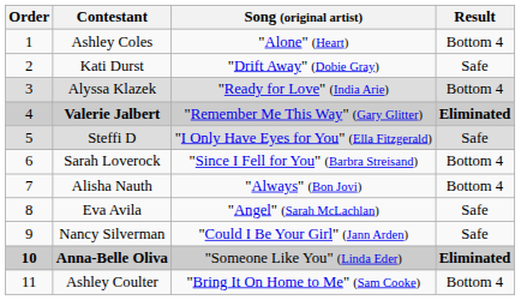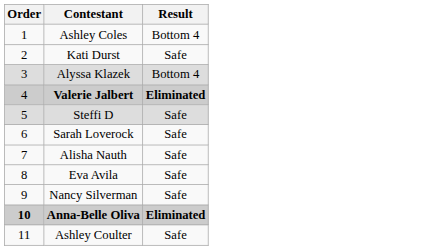 <table class="wikitable plainrowheaders" style="text-align:center;">
 <tr>
 <th>Order</th>
 <th>Contestant</th>
-<th>Song <small>(original artist)</small></th>
 <th>Result</th>
 </tr>
 <tr>
 <td>1</td>
 <td>Ashley Coles</td>
-<td>"<a href='#'>Alone</a>" <small>(<a href='#'>Heart</a>)</small></td>
 <td>Bottom 4</td>
 </tr>
 <tr>
 <td>2</td>
 <td>Kati Durst</td>
-<td>"<a href='#'>Drift Away</a>" <small>(<a href='#'>Dobie Gray</a>)</small></td>
 <td>Safe</td>
 </tr>
 <tr style="background:#ddd;">
 <td>3</td>
 <td>Alyssa Klazek</td>
-<td>"<a href='#'>Ready for Love</a>" <small>(<a href='#'>India Arie</a>)</small></td>
 <td>Bottom 4</td>
 </tr>
 <tr style="background:#ccc;">
 <td>4</td>
 <td><strong>Valerie Jalbert</strong></td>
-<td>"<a href='#'>Remember Me This Way</a>" <small>(<a href='#'>Gary Glitter</a>)</small></td>
 <td><strong>Eliminated</strong></td>
 </tr>
 <tr style="background:#ddd;">
 <td>5</td>
 <td>Steffi D</td>
-<td>"<a href='#'>I Only Have Eyes for You</a>" <small>(<a href='#'>Ella Fitzgerald</a>)</small></td>
 <td>Safe</td>
 </tr>
 <tr>
 <td>6</td>
 <td>Sarah Loverock</td>
-<td>"<a href='#'>Since I Fell for You</a>" <small>(<a href='#'>Barbra Streisand</a>)</small></td>
-<td>Bottom 4</td>
+<td>Safe</td>
 </tr>
 <tr>
 <td>7</td>
 <td>Alisha Nauth</td>
-<td>"<a href='#'>Always</a>" <small>(<a href='#'>Bon Jovi</a>)</small></td>
-<td>Bottom 4</td>
+<td>Safe</td>
 </tr>
 <tr>
 <td>8</td>
 <td>Eva Avila</td>
-<td>"<a href='#'>Angel</a>" <small>(<a href='#'>Sarah McLachlan</a>)</small></td>
 <td>Safe</td>
 </tr>
 <tr>
 <td>9</td>
 <td>Nancy Silverman</td>
-<td>"<a href='#'>Could I Be Your Girl</a>" <small>(<a href='#'>Jann Arden</a>)</small></td>
 <td>Safe</td>
 </tr>
 <tr style="background:#ccc;">
 <td><strong>10</strong></td>
 <td><strong>Anna-Belle Oliva</strong></td>
-<td>"Someone Like You" <small>(<a href='#'>Linda Eder</a>)</small></td>
 <td><strong>Eliminated</strong></td>
 </tr>
 <tr>
 <td>11</td>
 <td>Ashley Coulter</td>
-<td>"<a href='#'>Bring It On Home to Me</a>" <small>(<a href='#'>Sam Cooke</a>)</small></td>
-<td>Bottom 4</td>
+<td>Safe</td>
 </tr>
 </table>
